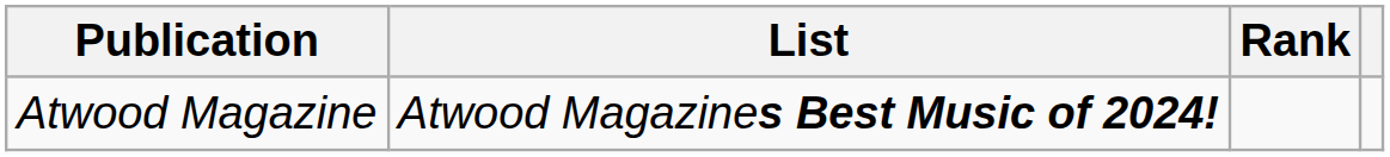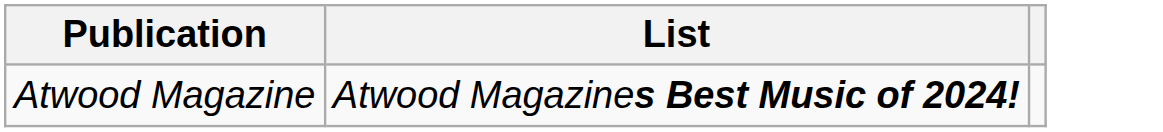 <table class="sortable wikitable">
 <tr>
 <th>Publication</th>
 <th>List</th>
-<th>Rank</th>
 <th class="unsortable"></th>
 </tr>
 <tr>
 <td><em>Atwood Magazine</em></td>
 <td><em>Atwood Magazine<strong>s Best Music of 2024!</td>
 <td></td>
-<td></td>
 </tr>
 </table>
